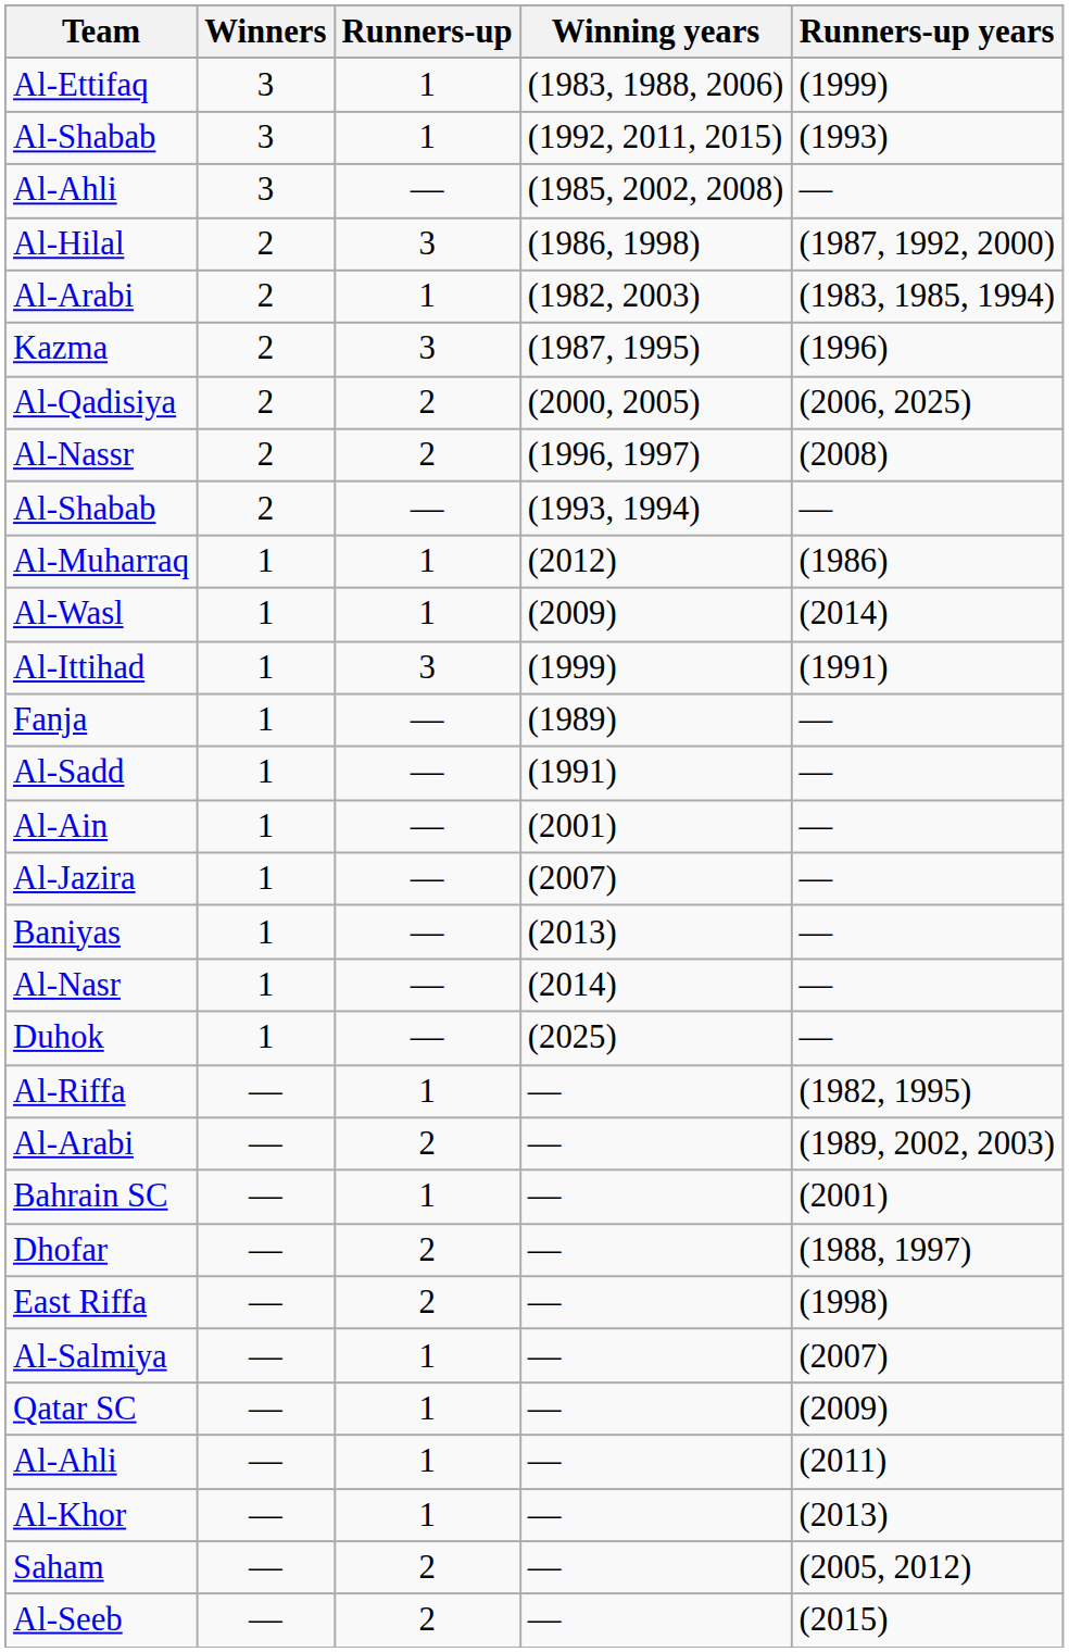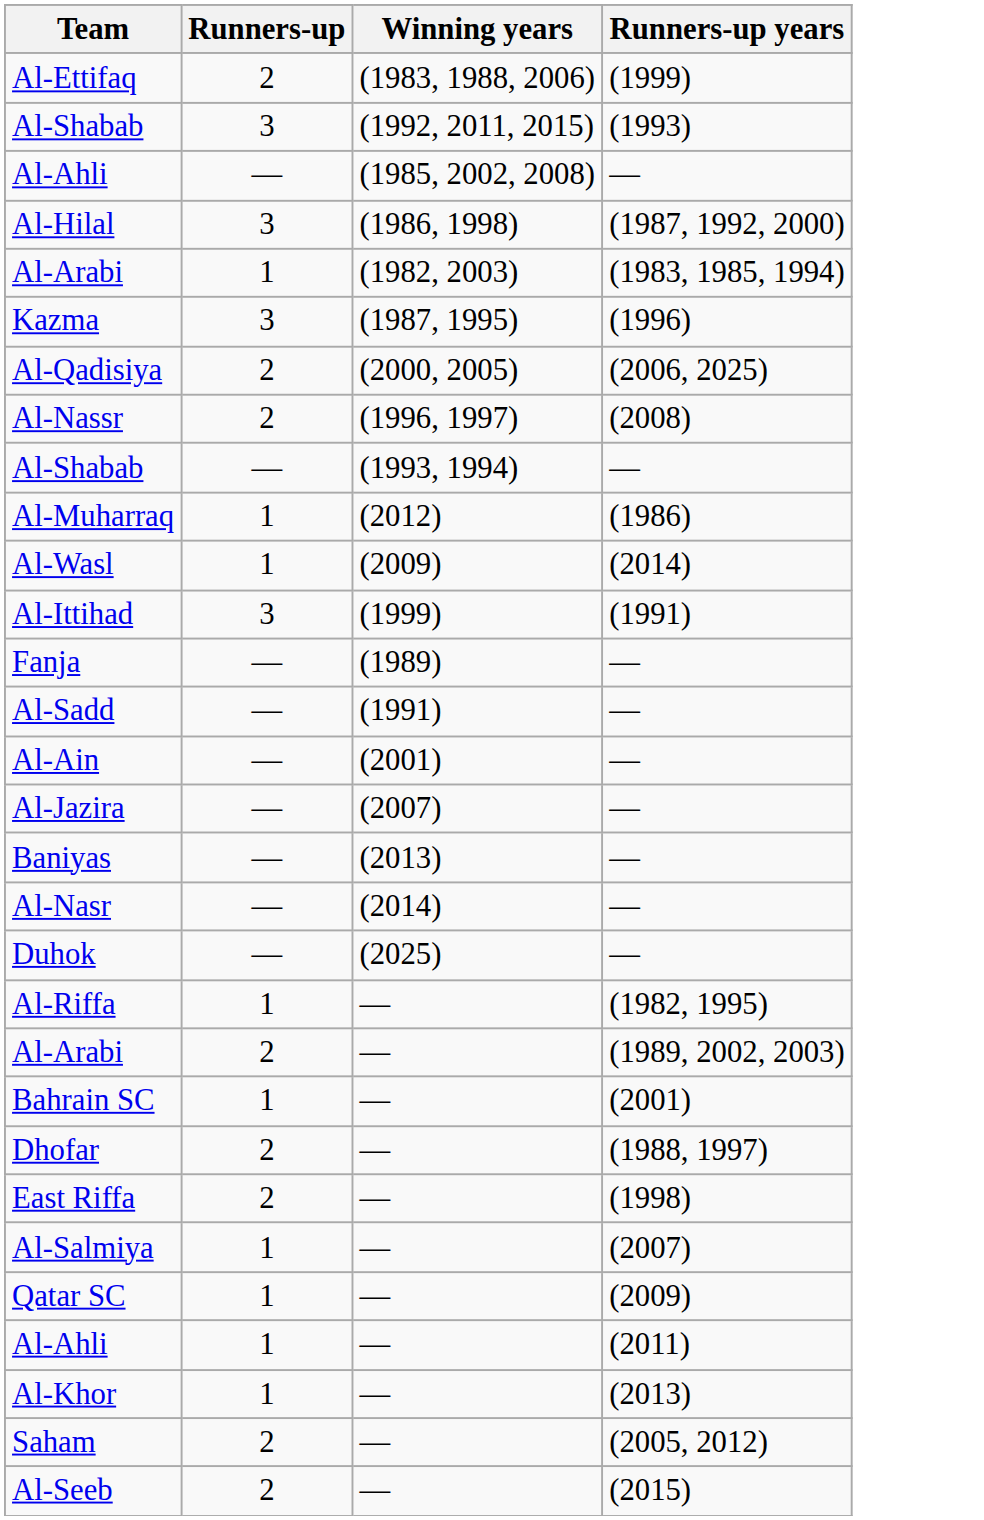 <table class="wikitable sortable">
 <tr |->
 <th>Team</th>
-<th>Winners</th>
 <th>Runners-up</th>
 <th>Winning years</th>
 <th>Runners-up years</th>
 </tr>
 <tr>
 <td> <a href='#'>Al-Ettifaq</a></td>
-<td align=center>3</td>
-<td align=center>1</td>
+<td align=center>2</td>
 <td>(1983, 1988, 2006)</td>
 <td>(1999)</td>
 </tr>
 <tr>
 <td> <a href='#'>Al-Shabab</a></td>
 <td align=center>3</td>
-<td align=center>1</td>
 <td>(1992, 2011, 2015)</td>
 <td>(1993)</td>
 </tr>
 <tr>
 <td> <a href='#'>Al-Ahli</a></td>
-<td align=center>3</td>
 <td align=center>—</td>
 <td>(1985, 2002, 2008)</td>
 <td>—</td>
 </tr>
 <tr>
 <td> <a href='#'>Al-Hilal</a></td>
-<td align=center>2</td>
 <td align=center>3</td>
 <td>(1986, 1998)</td>
 <td>(1987, 1992, 2000)</td>
 </tr>
 <tr>
 <td> <a href='#'>Al-Arabi</a></td>
-<td align=center>2</td>
 <td align=center>1</td>
 <td>(1982, 2003)</td>
 <td>(1983, 1985, 1994)</td>
 </tr>
 <tr>
 <td> <a href='#'>Kazma</a></td>
-<td align=center>2</td>
 <td align=center>3</td>
 <td>(1987, 1995)</td>
 <td>(1996)</td>
 </tr>
 <tr>
 <td> <a href='#'>Al-Qadisiya</a></td>
 <td align=center>2</td>
-<td align=center>2</td>
 <td>(2000, 2005)</td>
 <td>(2006, 2025)</td>
 </tr>
 <tr>
 <td> <a href='#'>Al-Nassr</a></td>
 <td align=center>2</td>
-<td align=center>2</td>
 <td>(1996, 1997)</td>
 <td>(2008)</td>
 </tr>
 <tr>
 <td> <a href='#'>Al-Shabab</a></td>
-<td align=center>2</td>
 <td align=center>—</td>
 <td>(1993, 1994)</td>
 <td>—</td>
 </tr>
 <tr>
 <td> <a href='#'>Al-Muharraq</a></td>
 <td align=center>1</td>
-<td align=center>1</td>
 <td>(2012)</td>
 <td>(1986)</td>
 </tr>
 <tr>
 <td> <a href='#'>Al-Wasl</a></td>
 <td align=center>1</td>
-<td align=center>1</td>
 <td>(2009)</td>
 <td>(2014)</td>
 </tr>
 <tr>
 <td> <a href='#'>Al-Ittihad</a></td>
-<td align=center>1</td>
 <td align=center>3</td>
 <td>(1999)</td>
 <td>(1991)</td>
 </tr>
 <tr>
 <td> <a href='#'>Fanja</a></td>
-<td align=center>1</td>
 <td align=center>—</td>
 <td>(1989)</td>
 <td>—</td>
 </tr>
 <tr>
 <td> <a href='#'>Al-Sadd</a></td>
-<td align=center>1</td>
 <td align=center>—</td>
 <td>(1991)</td>
 <td>—</td>
 </tr>
 <tr>
 <td> <a href='#'>Al-Ain</a></td>
-<td align=center>1</td>
 <td align=center>—</td>
 <td>(2001)</td>
 <td>—</td>
 </tr>
 <tr>
 <td> <a href='#'>Al-Jazira</a></td>
-<td align=center>1</td>
 <td align=center>—</td>
 <td>(2007)</td>
 <td>—</td>
 </tr>
 <tr>
 <td> <a href='#'>Baniyas</a></td>
-<td align=center>1</td>
 <td align=center>—</td>
 <td>(2013)</td>
 <td>—</td>
 </tr>
 <tr>
 <td> <a href='#'>Al-Nasr</a></td>
-<td align=center>1</td>
 <td align=center>—</td>
 <td>(2014)</td>
 <td>—</td>
 </tr>
 <tr>
 <td> <a href='#'>Duhok</a></td>
-<td align=center>1</td>
 <td align=center>—</td>
 <td>(2025)</td>
 <td>—</td>
 </tr>
 <tr>
 <td> <a href='#'>Al-Riffa</a></td>
-<td align=center>—</td>
 <td align=center>1</td>
 <td>—</td>
 <td>(1982, 1995)</td>
 </tr>
 <tr>
 <td> <a href='#'>Al-Arabi</a></td>
-<td align=center>—</td>
 <td align=center>2</td>
 <td>—</td>
 <td>(1989, 2002, 2003)</td>
 </tr>
 <tr>
 <td> <a href='#'>Bahrain SC</a></td>
-<td align=center>—</td>
 <td align=center>1</td>
 <td>—</td>
 <td>(2001)</td>
 </tr>
 <tr>
 <td> <a href='#'>Dhofar</a></td>
-<td align=center>—</td>
 <td align=center>2</td>
 <td>—</td>
 <td>(1988, 1997)</td>
 </tr>
 <tr>
 <td> <a href='#'>East Riffa</a></td>
-<td align=center>—</td>
 <td align=center>2</td>
 <td>—</td>
 <td>(1998)</td>
 </tr>
 <tr>
 <td> <a href='#'>Al-Salmiya</a></td>
-<td align=center>—</td>
 <td align=center>1</td>
 <td>—</td>
 <td>(2007)</td>
 </tr>
 <tr>
 <td> <a href='#'>Qatar SC</a></td>
-<td align=center>—</td>
 <td align=center>1</td>
 <td>—</td>
 <td>(2009)</td>
 </tr>
 <tr>
 <td> <a href='#'>Al-Ahli</a></td>
-<td align=center>—</td>
 <td align=center>1</td>
 <td>—</td>
 <td>(2011)</td>
 </tr>
 <tr>
 <td> <a href='#'>Al-Khor</a></td>
-<td align=center>—</td>
 <td align=center>1</td>
 <td>—</td>
 <td>(2013)</td>
 </tr>
 <tr>
 <td> <a href='#'>Saham</a></td>
-<td align=center>—</td>
 <td align=center>2</td>
 <td>—</td>
 <td>(2005, 2012)</td>
 </tr>
 <tr>
 <td> <a href='#'>Al-Seeb</a></td>
-<td align=center>—</td>
 <td align=center>2</td>
 <td>—</td>
 <td>(2015)</td>
 </tr>
 </table>
